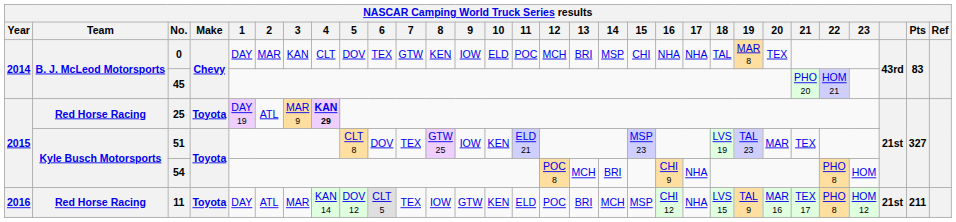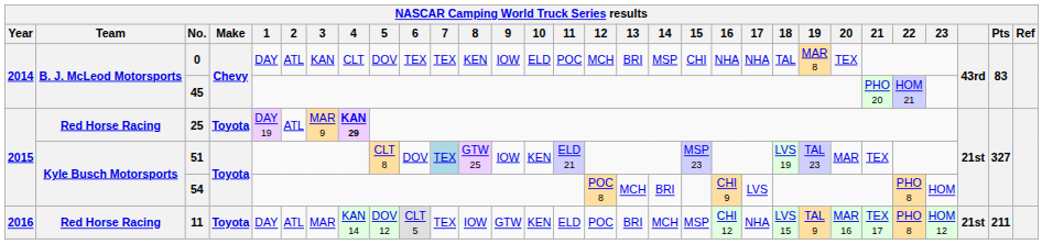 <table class="wikitable" style="text-align:center; font-size:75%">
 <tr>
 <th colspan=45><a href='#'>NASCAR Camping World Truck Series</a> results</th>
 </tr>
 <tr>
 <th>Year</th>
 <th>Team</th>
 <th>No.</th>
 <th>Make</th>
 <th>1</th>
 <th>2</th>
 <th>3</th>
 <th>4</th>
 <th>5</th>
 <th>6</th>
 <th>7</th>
 <th>8</th>
 <th>9</th>
 <th>10</th>
 <th>11</th>
 <th>12</th>
 <th>13</th>
 <th>14</th>
 <th>15</th>
 <th>16</th>
 <th>17</th>
 <th>18</th>
 <th>19</th>
 <th>20</th>
 <th>21</th>
 <th>22</th>
 <th>23</th>
 <th></th>
 <th>Pts</th>
 <th>Ref</th>
 </tr>
 <tr>
 <th rowspan=2><a href='#'>2014</a></th>
 <th rowspan=2><a href='#'>B. J. McLeod Motorsports</a></th>
 <th>0</th>
 <th rowspan=2><a href='#'>Chevy</a></th>
 <td><a href='#'>DAY</a></td>
-<td><a href='#'>MAR</a></td>
+<td><a href='#'>ATL</a></td>
 <td><a href='#'>KAN</a></td>
 <td><a href='#'>CLT</a></td>
 <td><a href='#'>DOV</a></td>
 <td><a href='#'>TEX</a></td>
-<td><a href='#'>GTW</a></td>
+<td><a href='#'>TEX</a></td>
 <td><a href='#'>KEN</a></td>
 <td><a href='#'>IOW</a></td>
 <td><a href='#'>ELD</a></td>
 <td><a href='#'>POC</a></td>
 <td><a href='#'>MCH</a></td>
 <td><a href='#'>BRI</a></td>
 <td><a href='#'>MSP</a></td>
 <td><a href='#'>CHI</a></td>
 <td><a href='#'>NHA</a></td>
 <td><a href='#'>NHA</a></td>
 <td><a href='#'>TAL</a></td>
 <td style="background:#FFDF9F;"><a href='#'>MAR</a><br><small>8</small></td>
 <td><a href='#'>TEX</a></td>
 <td colspan=3></td>
 <th rowspan=2>43rd</th>
 <th rowspan=2>83</th>
 <th rowspan=2></th>
 </tr>
 <tr>
 <th>45</th>
 <td colspan=20></td>
 <td style="background:#DFFFDF;"><a href='#'>PHO</a><br><small>20</small></td>
 <td style="background:#CFCFFF;"><a href='#'>HOM</a><br><small>21</small></td>
 <td></td>
 </tr>
 <tr>
 <th rowspan=3><a href='#'>2015</a></th>
 <th><a href='#'>Red Horse Racing</a></th>
 <th>25</th>
 <th><a href='#'>Toyota</a></th>
 <td style="background:#EFCFFF;"><a href='#'>DAY</a><br><small>19</small></td>
 <td><a href='#'>ATL</a></td>
 <td style="background:#FFDF9F;"><a href='#'>MAR</a><br><small>9</small></td>
 <td style="background:#EFCFFF;"><strong><a href='#'>KAN</a><br><small>29</small></strong></td>
 <td colspan=19></td>
 <th rowspan=3>21st</th>
 <th rowspan=3>327</th>
 <th rowspan=3></th>
 </tr>
 <tr>
 <th rowspan=2><a href='#'>Kyle Busch Motorsports</a></th>
 <th>51</th>
 <th rowspan=2><a href='#'>Toyota</a></th>
 <td colspan=4></td>
 <td style="background:#FFDF9F;"><a href='#'>CLT</a><br><small>8</small></td>
 <td><a href='#'>DOV</a></td>
-<td><a href='#'>TEX</a></td>
+<td style="background: lightblue;"><a href='#'>TEX</a></td>
 <td style="background:#EFCFFF;"><a href='#'>GTW</a><br><small>25</small></td>
 <td><a href='#'>IOW</a></td>
 <td><a href='#'>KEN</a></td>
 <td style="background:#CFCFFF;"><a href='#'>ELD</a><br><small>21</small></td>
 <td colspan=3></td>
 <td style="background:#CFCFFF;"><a href='#'>MSP</a><br><small>23</small></td>
 <td colspan=2></td>
 <td style="background:#DFFFDF;"><a href='#'>LVS</a><br><small>19</small></td>
 <td style="background:#CFCFFF;"><a href='#'>TAL</a><br><small>23</small></td>
 <td><a href='#'>MAR</a></td>
 <td><a href='#'>TEX</a></td>
 <td colspan=2></td>
 </tr>
 <tr>
 <th>54</th>
 <td colspan=11></td>
 <td style="background:#FFDF9F;"><a href='#'>POC</a><br><small>8</small></td>
 <td><a href='#'>MCH</a></td>
 <td><a href='#'>BRI</a></td>
 <td></td>
 <td style="background:#FFDF9F;"><a href='#'>CHI</a><br><small>9</small></td>
-<td><a href='#'>NHA</a></td>
+<td><a href='#'>LVS</a></td>
 <td colspan=4></td>
 <td style="background:#FFDF9F;"><a href='#'>PHO</a><br><small>8</small></td>
 <td><a href='#'>HOM</a></td>
 </tr>
 <tr>
 <th><a href='#'>2016</a></th>
 <th><a href='#'>Red Horse Racing</a></th>
 <th>11</th>
 <th><a href='#'>Toyota</a></th>
 <td><a href='#'>DAY</a></td>
 <td><a href='#'>ATL</a></td>
 <td><a href='#'>MAR</a></td>
 <td style="background:#DFFFDF;"><a href='#'>KAN</a><br><small>14</small></td>
 <td style="background:#DFFFDF;"><a href='#'>DOV</a><br><small>12</small></td>
 <td style="background:#DFDFDF;"><a href='#'>CLT</a><br><small>5</small></td>
 <td><a href='#'>TEX</a></td>
 <td><a href='#'>IOW</a></td>
 <td><a href='#'>GTW</a></td>
 <td><a href='#'>KEN</a></td>
 <td><a href='#'>ELD</a></td>
 <td><a href='#'>POC</a></td>
 <td><a href='#'>BRI</a></td>
 <td><a href='#'>MCH</a></td>
 <td><a href='#'>MSP</a></td>
 <td style="background:#DFFFDF;"><a href='#'>CHI</a><br><small>12</small></td>
 <td><a href='#'>NHA</a></td>
 <td style="background:#DFFFDF;"><a href='#'>LVS</a><br><small>15</small></td>
 <td style="background:#FFDF9F;"><a href='#'>TAL</a><br><small>9</small></td>
 <td style="background:#DFFFDF;"><a href='#'>MAR</a><br><small>16</small></td>
 <td style="background:#DFFFDF;"><a href='#'>TEX</a><br><small>17</small></td>
 <td style="background:#FFDF9F;"><a href='#'>PHO</a><br><small>8</small></td>
 <td style="background:#DFFFDF;"><a href='#'>HOM</a><br><small>12</small></td>
 <th>21st</th>
 <th>211</th>
 <th></th>
 </tr>
 </table>
